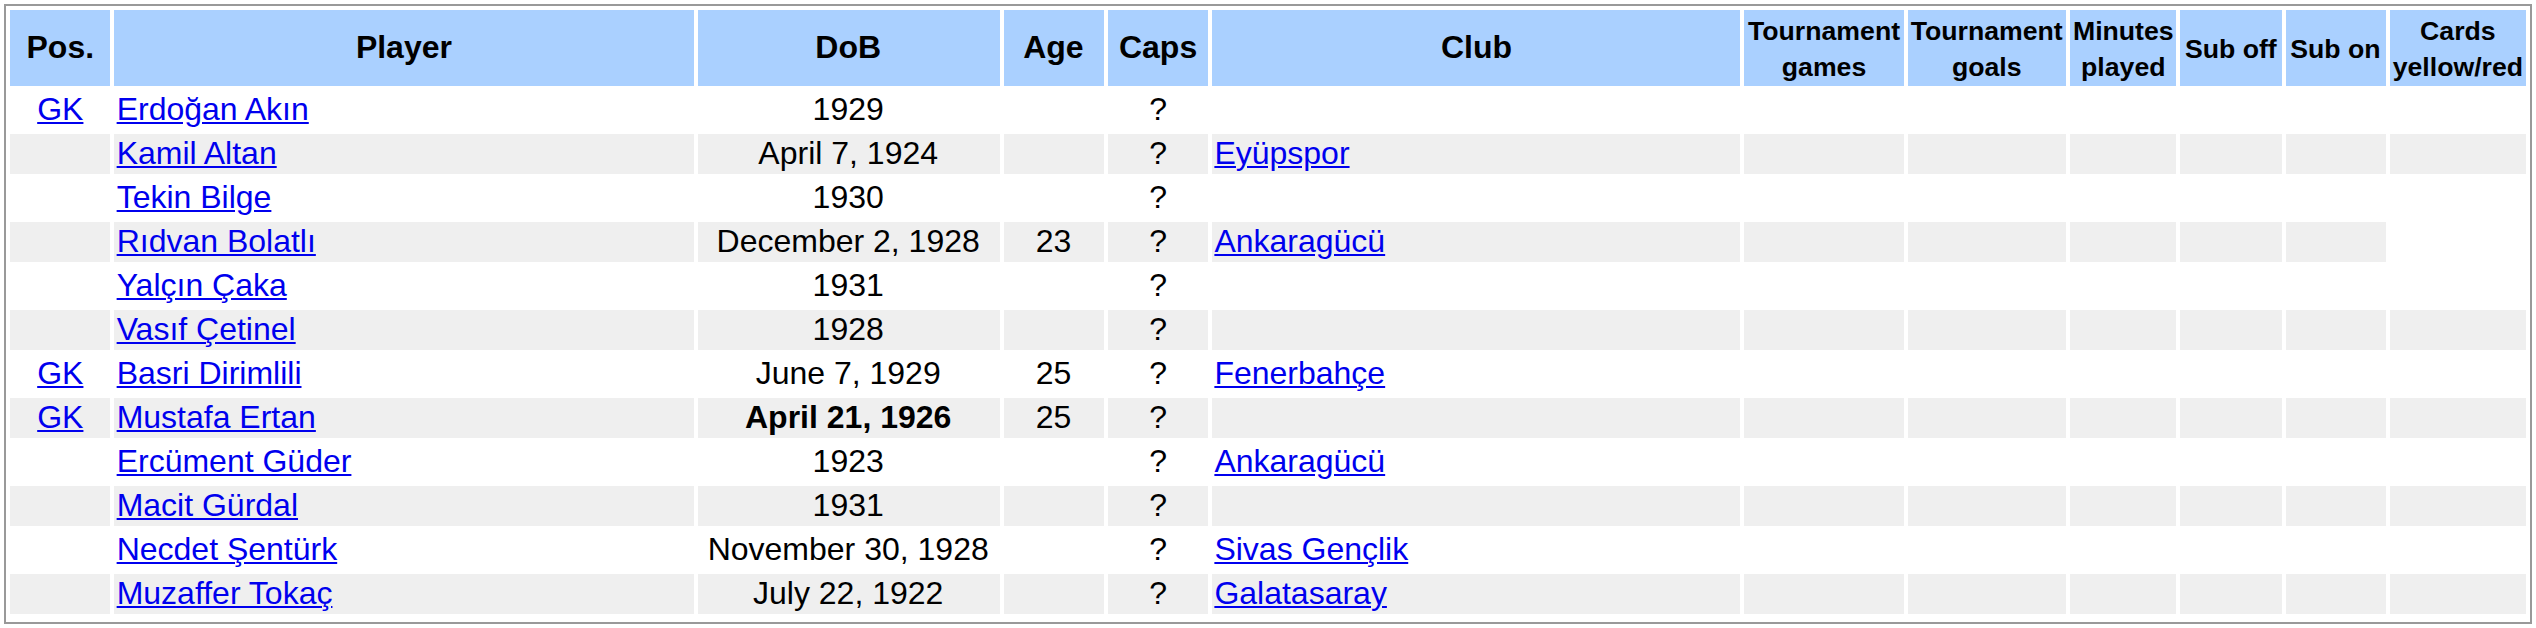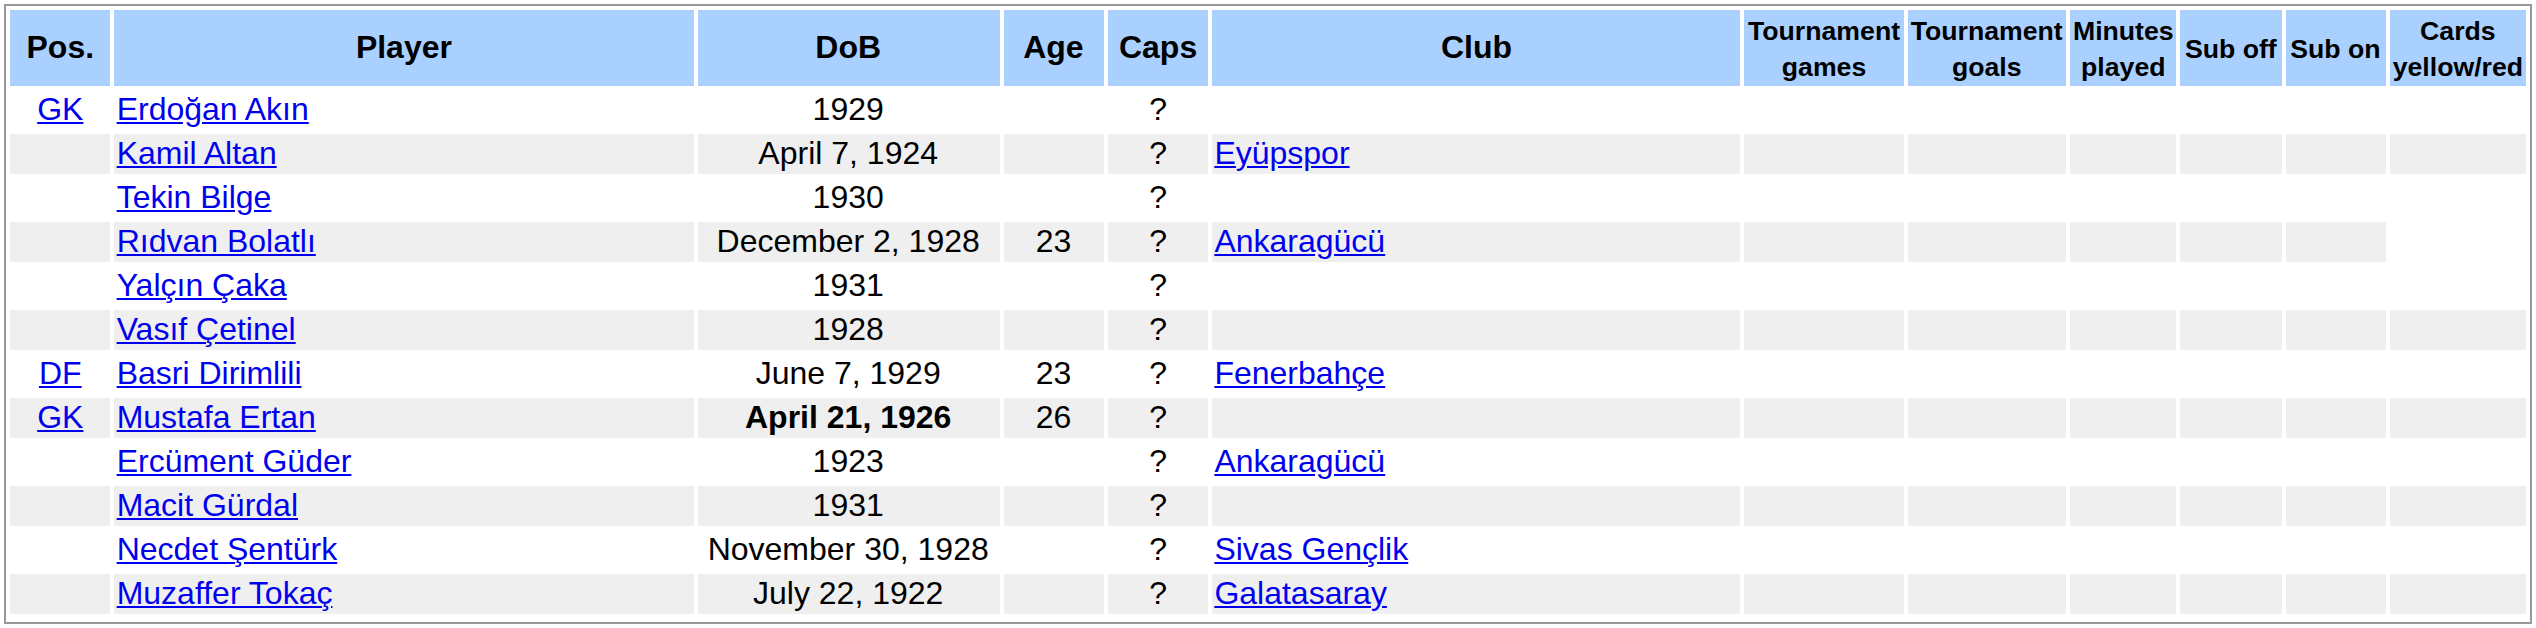 <table border="0" width="100%" style="border: 1px solid #999; background-color:#FFFFFF; text-align:center">
 <tr align="center" bgcolor="#AAD0FF">
 <th width=4%>Pos.</th>
 <th width=23%>Player</th>
 <th width=12%>DoB</th>
 <th width=4%>Age</th>
 <th width=4%>Caps</th>
 <th width=21%>Club</th>
 <th width=6%><small>Tournament<br>games</small></th>
 <th width=6%><small>Tournament<br>goals</small></th>
 <th width=4%><small>Minutes<br>played</small></th>
 <th width=4%><small>Sub off</small></th>
 <th width=4%><small>Sub on</small></th>
 <th width=4%><small>Cards<br>yellow/red</small></th>
 </tr>
 <tr>
 <td><a href='#'>GK</a></td>
 <td align="left"><a href='#'>Erdoğan Akın</a></td>
 <td>1929</td>
 <td></td>
 <td>?</td>
 <td align="left"></td>
 <td></td>
 <td></td>
 <td></td>
 <td></td>
 <td></td>
 <td></td>
 </tr>
 <tr bgcolor="#EFEFEF">
 <td></td>
 <td align="left"><a href='#'>Kamil Altan</a></td>
 <td>April 7, 1924</td>
 <td></td>
 <td>?</td>
 <td align="left"> <a href='#'>Eyüpspor</a></td>
 <td></td>
 <td></td>
 <td></td>
 <td></td>
 <td></td>
 <td></td>
 </tr>
 <tr>
 <td></td>
 <td align="left"><a href='#'>Tekin Bilge</a></td>
 <td>1930</td>
 <td></td>
 <td>?</td>
 <td align="left"></td>
 <td></td>
 <td></td>
 <td></td>
 <td></td>
 <td></td>
 <td></td>
 </tr>
 <tr bgcolor="#EFEFEF">
 <td></td>
 <td align="left"><a href='#'>Rıdvan Bolatlı</a></td>
 <td>December 2, 1928</td>
 <td>23</td>
 <td>?</td>
 <td align="left"> <a href='#'>Ankaragücü</a></td>
 <td></td>
 <td></td>
 <td></td>
 <td></td>
 <td></td>
 </tr>
 <tr>
 <td></td>
 <td align="left"><a href='#'>Yalçın Çaka</a></td>
 <td>1931</td>
 <td></td>
 <td>?</td>
 <td align="left"></td>
 <td></td>
 <td></td>
 <td></td>
 <td></td>
 <td></td>
 <td></td>
 </tr>
 <tr bgcolor="#EFEFEF">
 <td></td>
 <td align="left"><a href='#'>Vasıf Çetinel</a></td>
 <td>1928</td>
 <td></td>
 <td>?</td>
 <td align="left"></td>
 <td></td>
 <td></td>
 <td></td>
 <td></td>
 <td></td>
 <td></td>
 </tr>
 <tr>
-<td><a href='#'>GK</a></td>
+<td><a href='#'>DF</a></td>
 <td align="left"><a href='#'>Basri Dirimlili</a></td>
 <td>June 7, 1929</td>
-<td>25</td>
+<td>23</td>
 <td>?</td>
 <td align="left"> <a href='#'>Fenerbahçe</a></td>
 <td></td>
 <td></td>
 <td></td>
 <td></td>
 <td></td>
 <td></td>
 </tr>
 <tr bgcolor="#EFEFEF">
 <td><a href='#'>GK</a></td>
 <td align="left"><a href='#'>Mustafa Ertan</a></td>
 <td><strong>April 21, 1926</strong></td>
-<td>25</td>
+<td>26</td>
 <td>?</td>
 <td align="left"></td>
 <td></td>
 <td></td>
 <td></td>
 <td></td>
 <td></td>
 <td></td>
 </tr>
 <tr>
 <td></td>
 <td align="left"><a href='#'>Ercüment Güder</a></td>
 <td>1923</td>
 <td></td>
 <td>?</td>
 <td align="left"> <a href='#'>Ankaragücü</a></td>
 <td></td>
 <td></td>
 <td></td>
 <td></td>
 <td></td>
 <td></td>
 </tr>
 <tr bgcolor="#EFEFEF">
 <td></td>
 <td align="left"><a href='#'>Macit Gürdal</a></td>
 <td>1931</td>
 <td></td>
 <td>?</td>
 <td align="left"></td>
 <td></td>
 <td></td>
 <td></td>
 <td></td>
 <td></td>
 <td></td>
 </tr>
 <tr>
 <td></td>
 <td align="left"><a href='#'>Necdet Şentürk</a></td>
 <td>November 30, 1928</td>
 <td></td>
 <td>?</td>
 <td align="left"> <a href='#'>Sivas Gençlik</a></td>
 <td></td>
 <td></td>
 <td></td>
 <td></td>
 <td></td>
 <td></td>
 </tr>
 <tr bgcolor="#EFEFEF">
 <td></td>
 <td align="left"><a href='#'>Muzaffer Tokaç</a></td>
 <td>July 22, 1922</td>
 <td></td>
 <td>?</td>
 <td align="left"> <a href='#'>Galatasaray</a></td>
 <td></td>
 <td></td>
 <td></td>
 <td></td>
 <td></td>
 <td></td>
 </tr>
 <tr>
 </tr>
 </table>
